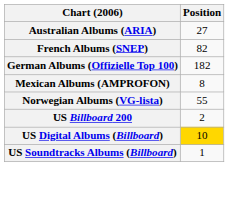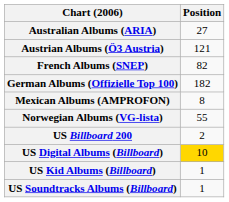 <table class="wikitable sortable plainrowheaders" style="text-align:center;">
 <tr>
 <th>Chart (2006)</th>
 <th>Position</th>
 </tr>
 <tr>
 <th scope="row">Australian Albums (<a href='#'>ARIA</a>)</th>
 <td align="center">27</td>
+</tr>
+<tr>
+<th scope="row">Austrian Albums (<a href='#'>Ö3 Austria</a>)</th>
+<td align="center">121</td>
 </tr>
 <tr>
 <th scope="row">French Albums (<a href='#'>SNEP</a>)</th>
 <td align="center">82</td>
 </tr>
 <tr>
 <th scope="row">German Albums (<a href='#'>Offizielle Top 100</a>)</th>
 <td align="center">182</td>
 </tr>
 <tr>
 <th scope="row">Mexican Albums (AMPROFON)</th>
 <td align="center">8</td>
 </tr>
 <tr>
 <th scope="row">Norwegian Albums (<a href='#'>VG-lista</a>)</th>
 <td align="center">55</td>
 </tr>
 <tr>
 <th scope="row">US <a href='#'><em>Billboard</em> 200</a></th>
 <td align="center">2</td>
 </tr>
 <tr>
 <th scope="row">US <a href='#'>Digital Albums</a> (<a href='#'><em>Billboard</em></a>)</th>
 <td align="center" style="background: gold;">10</td>
 </tr>
 <tr>
+<th scope="row">US <a href='#'>Kid Albums</a> (<a href='#'><em>Billboard</em></a>)</th>
+<td align="center">1</td>
+</tr>
+<tr>
 <th scope="row">US <a href='#'>Soundtracks Albums</a> (<a href='#'><em>Billboard</em></a>)</th>
 <td align="center">1</td>
 </tr>
 </table>
